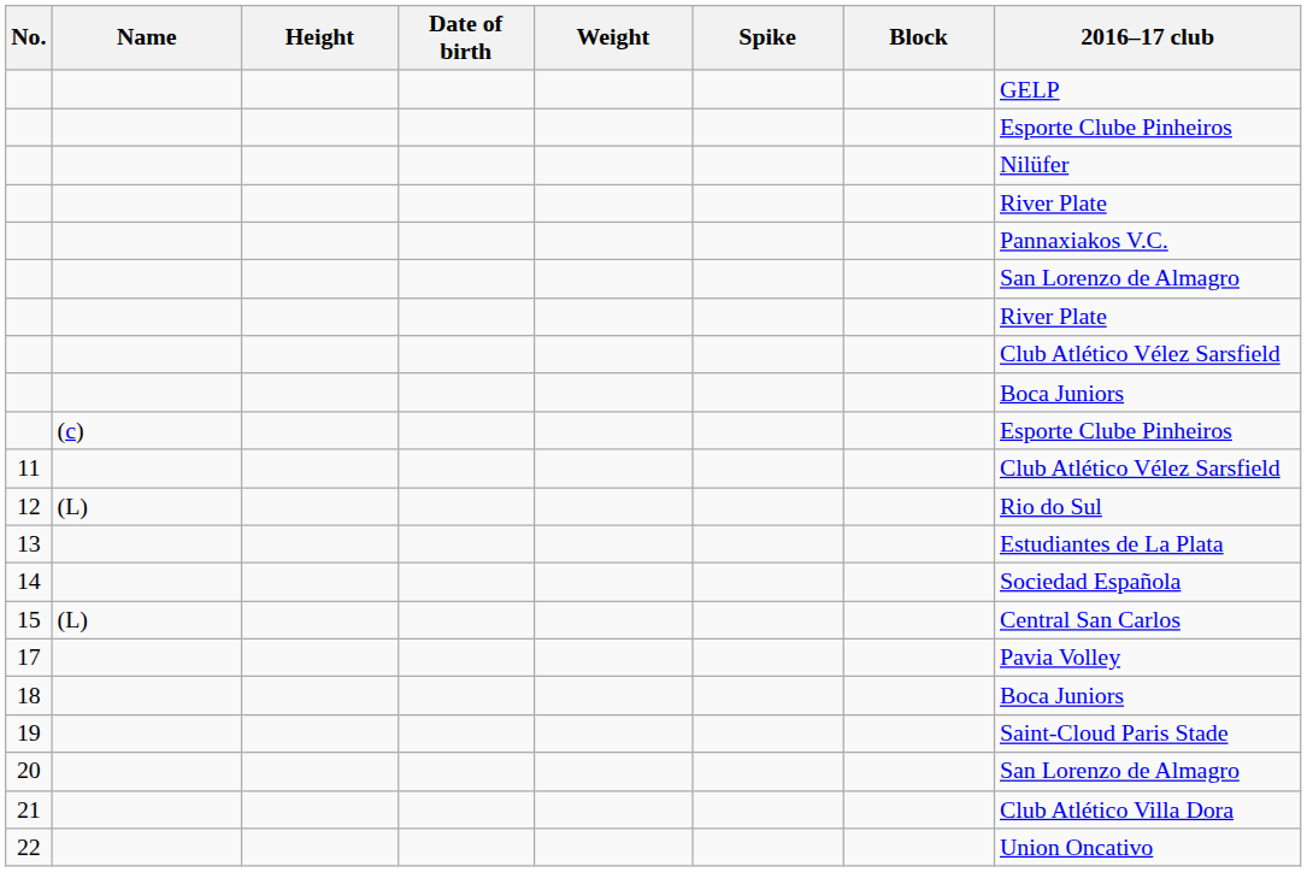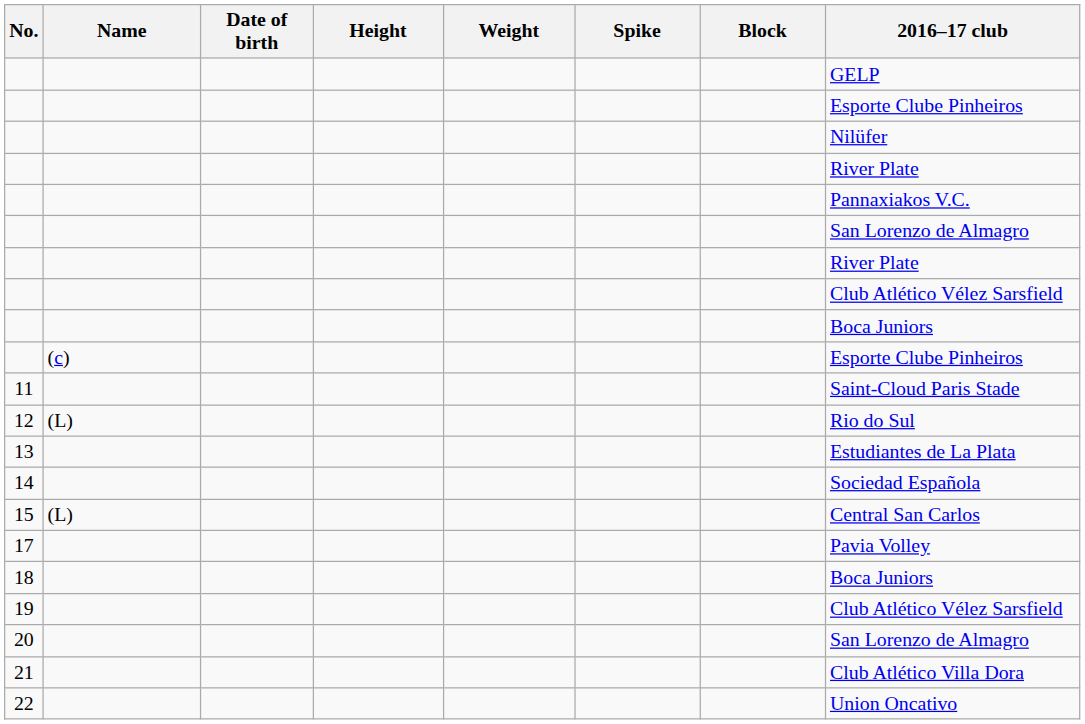 <table class="wikitable sortable" style="font-size:100%; text-align:center;">
 <tr>
 <th>No.</th>
 <th style="width:12em">Name</th>
+<th style="width:8em">Date of birth</th>
 <th style="width:9em">Height</th>
-<th style="width:8em">Date of birth</th>
 <th style="width:9em">Weight</th>
 <th style="width:9em">Spike</th>
 <th style="width:9em">Block</th>
 <th style="width:19em">2016–17 club</th>
 </tr>
 <tr>
 <td></td>
 <td align=left></td>
+<td align=right></td>
 <td></td>
-<td align=right></td>
 <td></td>
 <td></td>
 <td></td>
 <td align=left> <a href='#'>GELP</a></td>
 </tr>
 <tr>
 <td></td>
 <td align=left></td>
+<td align=right></td>
 <td></td>
-<td align=right></td>
 <td></td>
 <td></td>
 <td></td>
 <td align=left> <a href='#'>Esporte Clube Pinheiros</a></td>
 </tr>
 <tr>
 <td></td>
 <td align=left></td>
+<td align=right></td>
 <td></td>
-<td align=right></td>
 <td></td>
 <td></td>
 <td></td>
 <td align=left> <a href='#'>Nilüfer</a></td>
 </tr>
 <tr>
 <td></td>
 <td align=left></td>
+<td align=right></td>
 <td></td>
-<td align=right></td>
 <td></td>
 <td></td>
 <td></td>
 <td align=left> <a href='#'>River Plate</a></td>
 </tr>
 <tr>
 <td></td>
 <td align=left></td>
+<td align=right></td>
 <td></td>
-<td align=right></td>
 <td></td>
 <td></td>
 <td></td>
 <td align=left> <a href='#'>Pannaxiakos V.C.</a></td>
 </tr>
 <tr>
 <td></td>
 <td align=left></td>
+<td align=right></td>
 <td></td>
-<td align=right></td>
 <td></td>
 <td></td>
 <td></td>
 <td align=left> <a href='#'>San Lorenzo de Almagro</a></td>
 </tr>
 <tr>
 <td></td>
 <td align=left></td>
+<td align=right></td>
 <td></td>
-<td align=right></td>
 <td></td>
 <td></td>
 <td></td>
 <td align=left> <a href='#'>River Plate</a></td>
 </tr>
 <tr>
 <td></td>
 <td align=left></td>
+<td align=right></td>
 <td></td>
-<td align=right></td>
 <td></td>
 <td></td>
 <td></td>
 <td align=left> <a href='#'>Club Atlético Vélez Sarsfield</a></td>
 </tr>
 <tr>
 <td></td>
 <td align=left></td>
+<td align=right></td>
 <td></td>
-<td align=right></td>
 <td></td>
 <td></td>
 <td></td>
 <td align=left> <a href='#'>Boca Juniors</a></td>
 </tr>
 <tr>
 <td></td>
 <td align=left> (<a href='#'>c</a>)</td>
+<td align=right></td>
 <td></td>
-<td align=right></td>
 <td></td>
 <td></td>
 <td></td>
 <td align=left> <a href='#'>Esporte Clube Pinheiros</a></td>
 </tr>
 <tr>
 <td>11</td>
 <td align=left></td>
-<td></td>
 <td align=right></td>
 <td></td>
 <td></td>
 <td></td>
-<td align=left> <a href='#'>Club Atlético Vélez Sarsfield</a></td>
+<td></td>
+<td align=left> <a href='#'>Saint-Cloud Paris Stade</a></td>
 </tr>
 <tr>
 <td>12</td>
 <td align=left> (L)</td>
+<td align=right></td>
 <td></td>
-<td align=right></td>
 <td></td>
 <td></td>
 <td></td>
 <td align=left> <a href='#'>Rio do Sul</a></td>
 </tr>
 <tr>
 <td>13</td>
 <td align=left></td>
+<td align=right></td>
 <td></td>
-<td align=right></td>
 <td></td>
 <td></td>
 <td></td>
 <td align=left> <a href='#'>Estudiantes de La Plata</a></td>
 </tr>
 <tr>
 <td>14</td>
 <td align=left></td>
+<td align=right></td>
 <td></td>
-<td align=right></td>
 <td></td>
 <td></td>
 <td></td>
 <td align=left> <a href='#'>Sociedad Española</a></td>
 </tr>
 <tr>
 <td>15</td>
 <td align=left> (L)</td>
+<td align=right></td>
 <td></td>
-<td align=right></td>
 <td></td>
 <td></td>
 <td></td>
 <td align=left> <a href='#'>Central San Carlos</a></td>
 </tr>
 <tr>
 <td>17</td>
 <td align=left></td>
+<td align=right></td>
 <td></td>
-<td align=right></td>
 <td></td>
 <td></td>
 <td></td>
 <td align=left> <a href='#'>Pavia Volley</a></td>
 </tr>
 <tr>
 <td>18</td>
 <td align=left></td>
+<td align=right></td>
 <td></td>
-<td align=right></td>
 <td></td>
 <td></td>
 <td></td>
 <td align=left> <a href='#'>Boca Juniors</a></td>
 </tr>
 <tr>
 <td>19</td>
 <td align=left></td>
-<td></td>
 <td align=right></td>
 <td></td>
 <td></td>
 <td></td>
-<td align=left> <a href='#'>Saint-Cloud Paris Stade</a></td>
+<td></td>
+<td align=left> <a href='#'>Club Atlético Vélez Sarsfield</a></td>
 </tr>
 <tr>
 <td>20</td>
 <td align=left></td>
+<td align=right></td>
 <td></td>
-<td align=right></td>
 <td></td>
 <td></td>
 <td></td>
 <td align=left> <a href='#'>San Lorenzo de Almagro</a></td>
 </tr>
 <tr>
 <td>21</td>
 <td align=left></td>
+<td align=right></td>
 <td></td>
-<td align=right></td>
 <td></td>
 <td></td>
 <td></td>
 <td align=left> <a href='#'>Club Atlético Villa Dora</a></td>
 </tr>
 <tr>
 <td>22</td>
 <td align=left></td>
+<td align=right></td>
 <td></td>
-<td align=right></td>
 <td></td>
 <td></td>
 <td></td>
 <td align=left> <a href='#'>Union Oncativo</a></td>
 </tr>
 </table>
